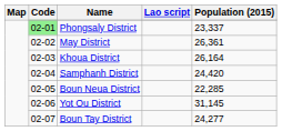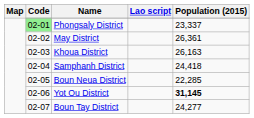 <table class="wikitable"  style="font-size:90%;">
 <tr>
 <th>Map</th>
 <th>Code</th>
 <th>Name</th>
 <th><a href='#'>Lao script</a></th>
 <th>Population (2015)</th>
 </tr>
 <tr>
 <td rowspan=8></td>
 </tr>
 <tr>
 <td style="background: lightgreen;">02-01</td>
 <td><a href='#'>Phongsaly District</a></td>
 <td></td>
 <td>23,337</td>
 </tr>
 <tr>
 <td>02-02</td>
 <td><a href='#'>May District</a></td>
 <td></td>
 <td>26,361</td>
 </tr>
 <tr>
 <td>02-03</td>
 <td><a href='#'>Khoua District</a></td>
 <td></td>
-<td>26,164</td>
+<td>26,163</td>
 </tr>
 <tr>
 <td>02-04</td>
 <td><a href='#'>Samphanh District</a></td>
 <td></td>
-<td>24,420</td>
+<td>24,418</td>
 </tr>
 <tr>
 <td>02-05</td>
 <td><a href='#'>Boun Neua District</a></td>
 <td></td>
 <td>22,285</td>
 </tr>
 <tr>
 <td>02-06</td>
 <td><a href='#'>Yot Ou District</a></td>
 <td></td>
-<td>31,145</td>
+<td><strong>31,145</strong></td>
 </tr>
 <tr>
 <td>02-07</td>
 <td><a href='#'>Boun Tay District</a></td>
 <td></td>
 <td>24,277</td>
 </tr>
 </table>
